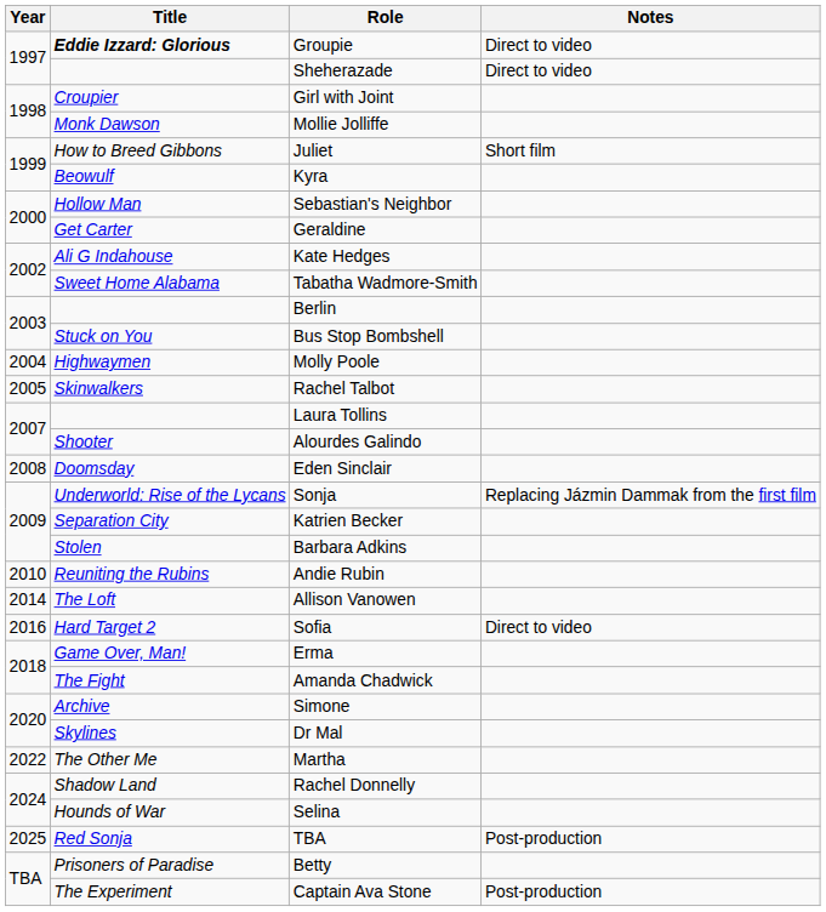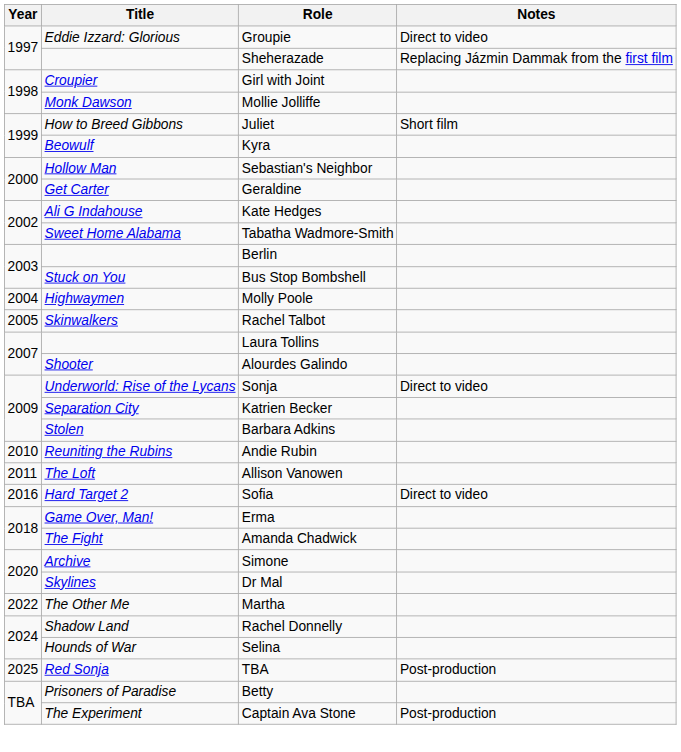 <table class="wikitable sortable">
 <tr>
 <th>Year</th>
 <th>Title</th>
 <th>Role</th>
 <th class="unsortable">Notes</th>
 </tr>
 <tr>
 <td rowspan="2">1997</td>
-<td><strong><em>Eddie Izzard: Glorious</em></strong></td>
+<td><em>Eddie Izzard: Glorious</em></td>
 <td>Groupie</td>
 <td>Direct to video</td>
 </tr>
 <tr>
 <td><em></em></td>
 <td>Sheherazade</td>
-<td>Direct to video</td>
+<td>Replacing Jázmin Dammak from the <a href='#'>first film</a></td>
 </tr>
 <tr>
 <td rowspan="2">1998</td>
 <td><em><a href='#'>Croupier</a></em></td>
 <td>Girl with Joint</td>
 <td></td>
 </tr>
 <tr>
 <td><em><a href='#'>Monk Dawson</a></em></td>
 <td>Mollie Jolliffe</td>
 <td></td>
 </tr>
 <tr>
 <td rowspan="2">1999</td>
 <td><em>How to Breed Gibbons</em></td>
 <td>Juliet</td>
 <td>Short film</td>
 </tr>
 <tr>
 <td><em><a href='#'>Beowulf</a></em></td>
 <td>Kyra</td>
 <td></td>
 </tr>
 <tr>
 <td rowspan="2">2000</td>
 <td><em><a href='#'>Hollow Man</a></em></td>
 <td>Sebastian's Neighbor</td>
 <td></td>
 </tr>
 <tr>
 <td><em><a href='#'>Get Carter</a></em></td>
 <td>Geraldine</td>
 <td></td>
 </tr>
 <tr>
 <td rowspan="2">2002</td>
 <td><em><a href='#'>Ali G Indahouse</a></em></td>
 <td>Kate Hedges</td>
 <td></td>
 </tr>
 <tr>
 <td><em><a href='#'>Sweet Home Alabama</a></em></td>
 <td>Tabatha Wadmore-Smith</td>
 <td></td>
 </tr>
 <tr>
 <td rowspan="2">2003</td>
 <td><em></em></td>
 <td>Berlin</td>
 <td></td>
 </tr>
 <tr>
 <td><em><a href='#'>Stuck on You</a></em></td>
 <td>Bus Stop Bombshell</td>
 <td></td>
 </tr>
 <tr>
 <td>2004</td>
 <td><em><a href='#'>Highwaymen</a></em></td>
 <td>Molly Poole</td>
 <td></td>
 </tr>
 <tr>
 <td>2005</td>
 <td><em><a href='#'>Skinwalkers</a></em></td>
 <td>Rachel Talbot</td>
 <td></td>
 </tr>
 <tr>
 <td rowspan="2">2007</td>
 <td><em></em></td>
 <td>Laura Tollins</td>
 <td></td>
 </tr>
 <tr>
 <td><em><a href='#'>Shooter</a></em></td>
 <td>Alourdes Galindo</td>
 <td></td>
 </tr>
 <tr>
-<td>2008</td>
-<td><em><a href='#'>Doomsday</a></em></td>
-<td>Eden Sinclair</td>
-<td></td>
-</tr>
-<tr>
 <td rowspan="3">2009</td>
 <td><em><a href='#'>Underworld: Rise of the Lycans</a></em></td>
 <td>Sonja</td>
-<td>Replacing Jázmin Dammak from the <a href='#'>first film</a></td>
+<td>Direct to video</td>
 </tr>
 <tr>
 <td><em><a href='#'>Separation City</a></em></td>
 <td>Katrien Becker</td>
 <td></td>
 </tr>
 <tr>
 <td><em><a href='#'>Stolen</a></em></td>
 <td>Barbara Adkins</td>
 <td></td>
 </tr>
 <tr>
 <td>2010</td>
 <td><em><a href='#'>Reuniting the Rubins</a></em></td>
 <td>Andie Rubin</td>
 <td></td>
 </tr>
 <tr>
-<td>2014</td>
+<td>2011</td>
 <td><em><a href='#'>The Loft</a></em></td>
 <td>Allison Vanowen</td>
 <td></td>
 </tr>
 <tr>
 <td>2016</td>
 <td><em><a href='#'>Hard Target 2</a></em></td>
 <td>Sofia</td>
 <td>Direct to video</td>
 </tr>
 <tr>
 <td rowspan="2">2018</td>
 <td><em><a href='#'>Game Over, Man!</a></em></td>
 <td>Erma</td>
 <td></td>
 </tr>
 <tr>
 <td><em><a href='#'>The Fight</a></em></td>
 <td>Amanda Chadwick</td>
 <td></td>
 </tr>
 <tr>
 <td rowspan="2">2020</td>
 <td><em><a href='#'>Archive</a></em></td>
 <td>Simone</td>
 <td></td>
 </tr>
 <tr>
 <td><em><a href='#'>Skylines</a></em></td>
 <td>Dr Mal</td>
 <td></td>
 </tr>
 <tr>
 <td>2022</td>
 <td><em>The Other Me</em></td>
 <td>Martha</td>
 <td></td>
 </tr>
 <tr>
 <td rowspan="2">2024</td>
 <td><em>Shadow Land</em></td>
 <td>Rachel Donnelly</td>
 <td></td>
 </tr>
 <tr>
 <td><em>Hounds of War</em></td>
 <td>Selina</td>
 <td></td>
 </tr>
 <tr>
 <td>2025</td>
 <td><em><a href='#'>Red Sonja</a></em></td>
 <td>TBA</td>
 <td>Post-production</td>
 </tr>
 <tr>
 <td rowspan="2">TBA</td>
 <td><em>Prisoners of Paradise</em></td>
 <td>Betty</td>
 <td></td>
 </tr>
 <tr>
 <td><em>The Experiment</em></td>
 <td>Captain Ava Stone</td>
 <td>Post-production</td>
 </tr>
 </table>
